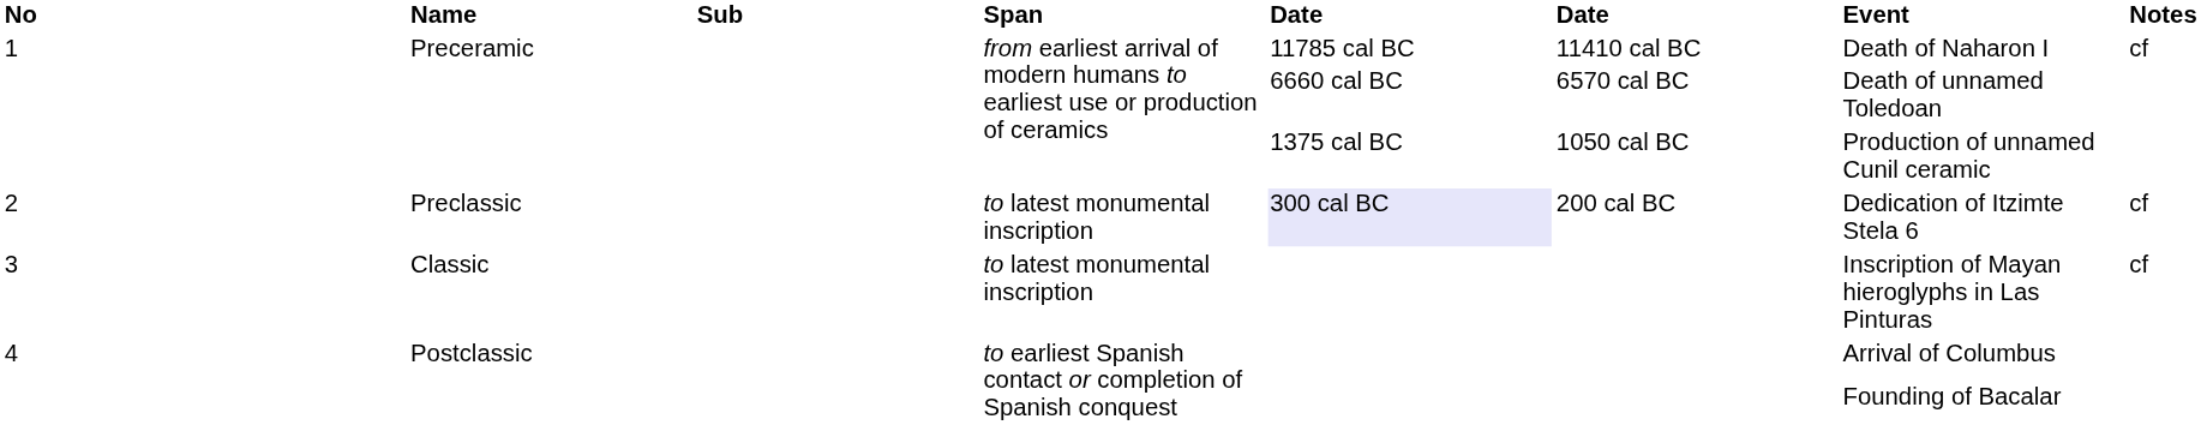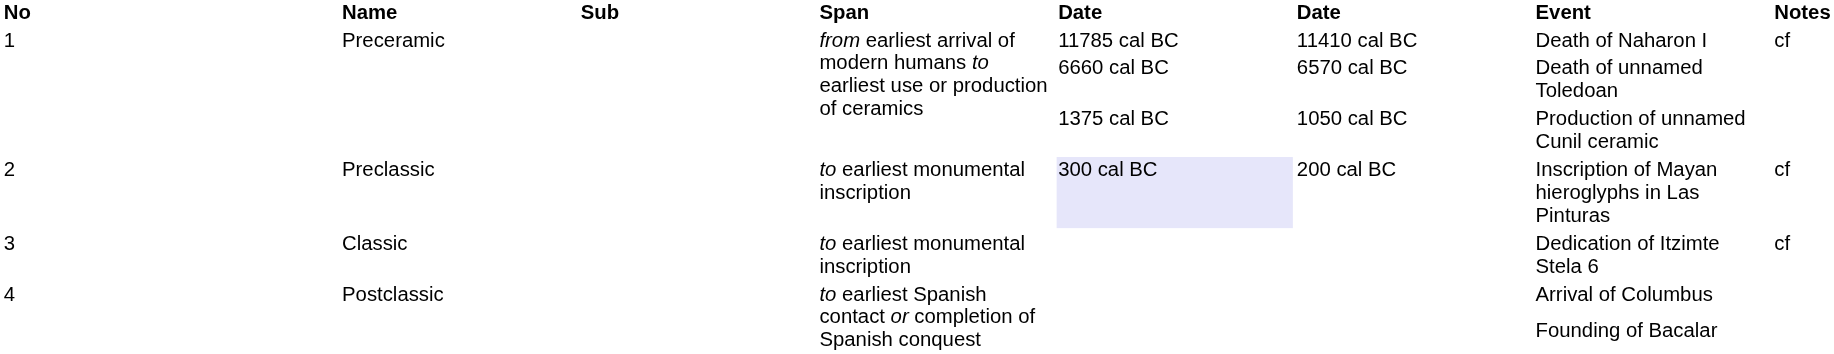 <table class="sortable" style="text-align: left;">
 <tr>
 <th>No</th>
 <th class=unsortable style="width: 11.875%;">Name</th>
 <th class=unsortable style="width: 11.875%;">Sub</th>
 <th class=unsortable style="width: 11.875%;">Span</th>
 <th style="width: 11.875%;">Date</th>
 <th style="width: 11.875%;">Date</th>
 <th class=unsortable style="width: 11.875%;">Event</th>
 <th class=unsortable style="width: 11.875%;">Notes</th>
 </tr>
 <tr>
 <td rowspan=3 style="vertical-align: top;">1</td>
 <td rowspan=3 style="vertical-align: top;">Preceramic</td>
 <td rowspan=3 style="vertical-align: top;"></td>
 <td rowspan=3 style="vertical-align: top;"><em>from</em> earliest arrival of modern humans <em>to</em> earliest use or production of ceramics</td>
 <td style="vertical-align: top;">11785 cal BC</td>
 <td style="vertical-align: top;">11410 cal BC</td>
 <td style="vertical-align: top;">Death of Naharon I</td>
 <td rowspan=3 style="vertical-align: top;">cf</td>
 </tr>
 <tr>
 <td style="vertical-align: top;">6660 cal BC</td>
 <td style="vertical-align: top;">6570 cal BC</td>
 <td style="vertical-align: top;">Death of unnamed Toledoan</td>
 </tr>
 <tr>
 <td style="vertical-align: top;">1375 cal BC</td>
 <td style="vertical-align: top;">1050 cal BC</td>
 <td style="vertical-align: top;">Production of unnamed Cunil ceramic</td>
 </tr>
 <tr>
 <td style="vertical-align: top;">2</td>
 <td style="vertical-align: top;">Preclassic</td>
 <td style="vertical-align: top;"></td>
-<td style="vertical-align: top;"><em>to</em> latest monumental inscription</td>
+<td style="vertical-align: top;"><em>to</em> earliest monumental inscription</td>
 <td style="background: lavender; vertical-align: top;">300 cal BC</td>
 <td style="vertical-align: top;">200 cal BC</td>
-<td style="vertical-align: top;">Dedication of Itzimte Stela 6</td>
+<td style="vertical-align: top;">Inscription of Mayan hieroglyphs in Las Pinturas</td>
 <td style="vertical-align: top;">cf</td>
 </tr>
 <tr>
 <td style="vertical-align: top;">3</td>
 <td style="vertical-align: top;">Classic</td>
 <td style="vertical-align: top;"></td>
-<td style="vertical-align: top;"><em>to</em> latest monumental inscription</td>
+<td style="vertical-align: top;"><em>to</em> earliest monumental inscription</td>
 <td style="vertical-align: top;"></td>
 <td style="vertical-align: top;"></td>
-<td style="vertical-align: top;">Inscription of Mayan hieroglyphs in Las Pinturas</td>
+<td style="vertical-align: top;">Dedication of Itzimte Stela 6</td>
 <td style="vertical-align: top;">cf</td>
 </tr>
 <tr>
 <td rowspan=2 style="vertical-align: top;">4</td>
 <td rowspan=2 style="vertical-align: top;">Postclassic</td>
 <td rowspan=2 style="vertical-align: top;"></td>
 <td rowspan=2 style="vertical-align: top;"><em>to</em> earliest Spanish contact <em>or</em> completion of Spanish conquest</td>
 <td style="vertical-align: top;"></td>
 <td style="vertical-align: top;"></td>
 <td style="vertical-align: top;">Arrival of Columbus</td>
 <td rowspan=2 style="vertical-align: top;"></td>
 </tr>
 <tr>
 <td style="vertical-align: top;"></td>
 <td style="vertical-align: top;"></td>
 <td style="vertical-align: top;">Founding of Bacalar</td>
 </tr>
 </table>
